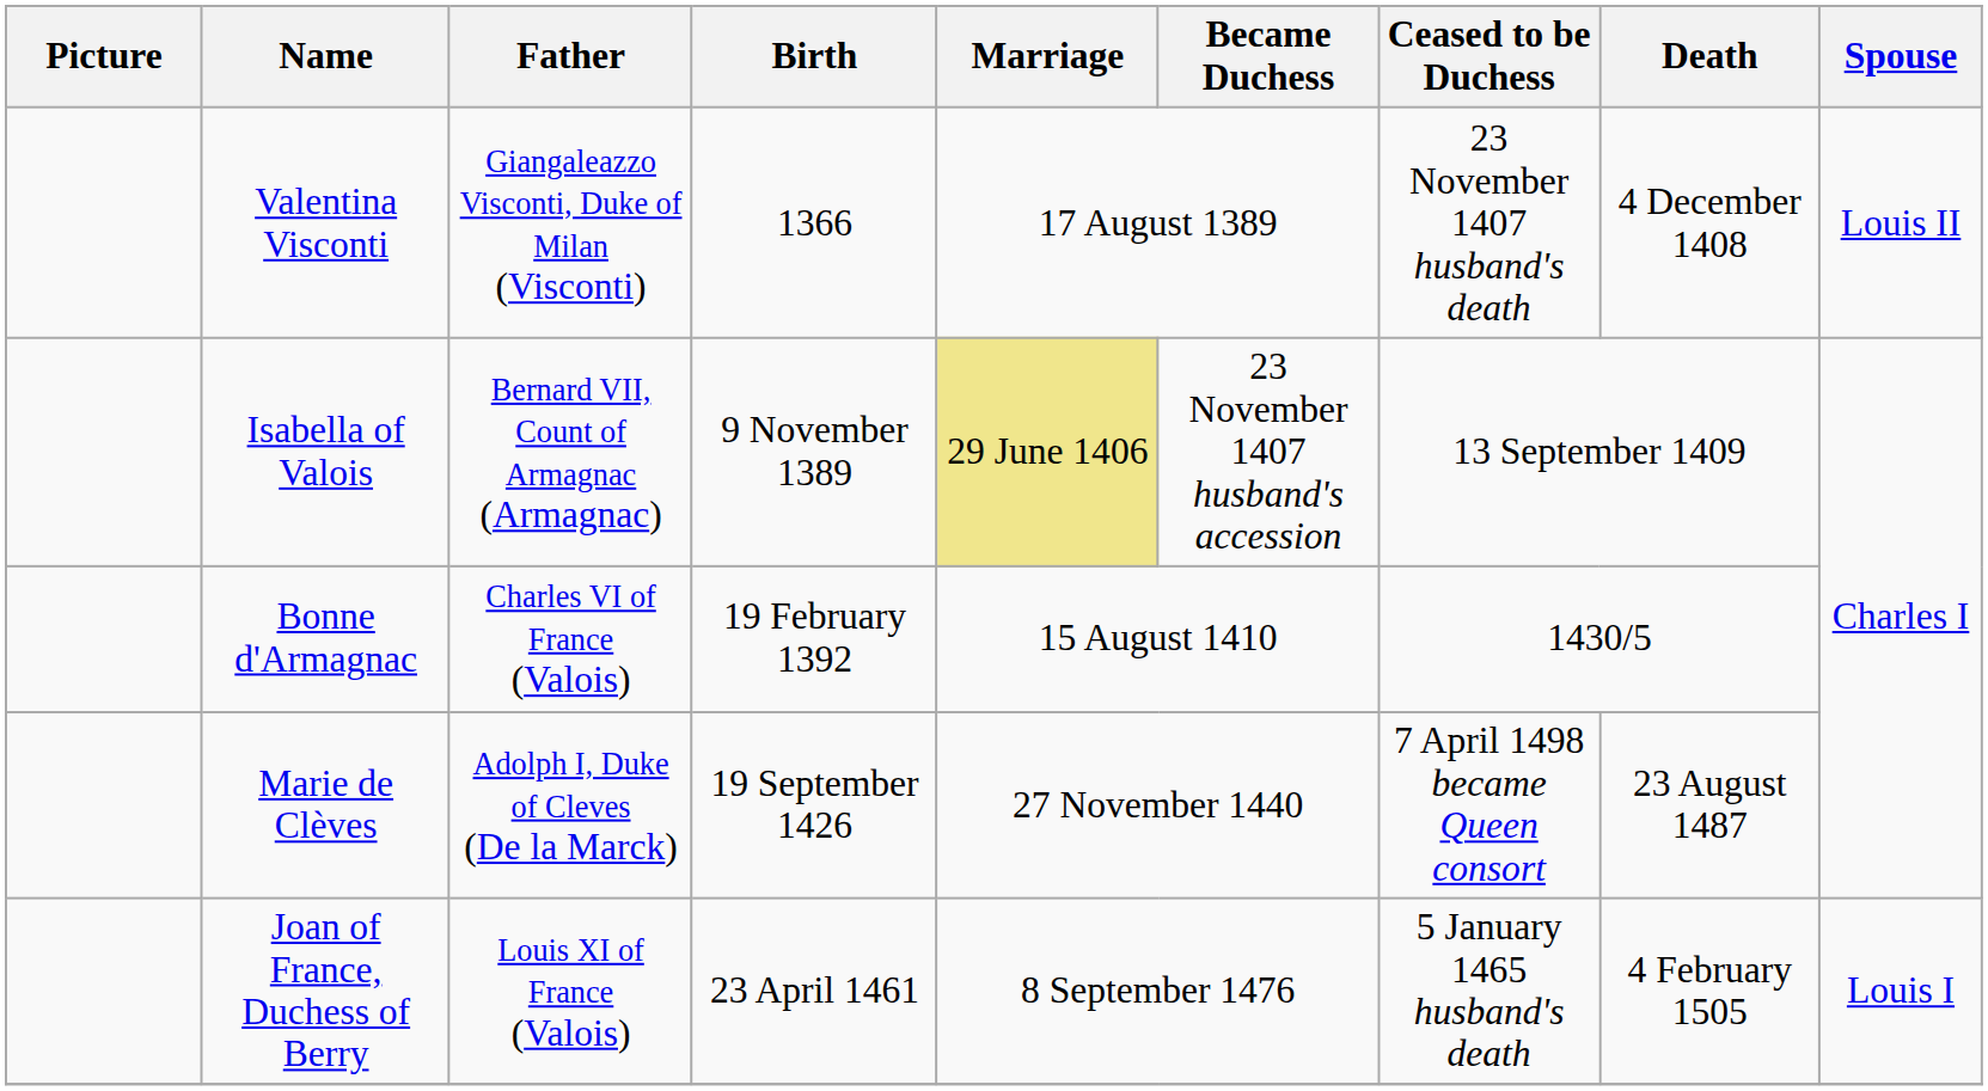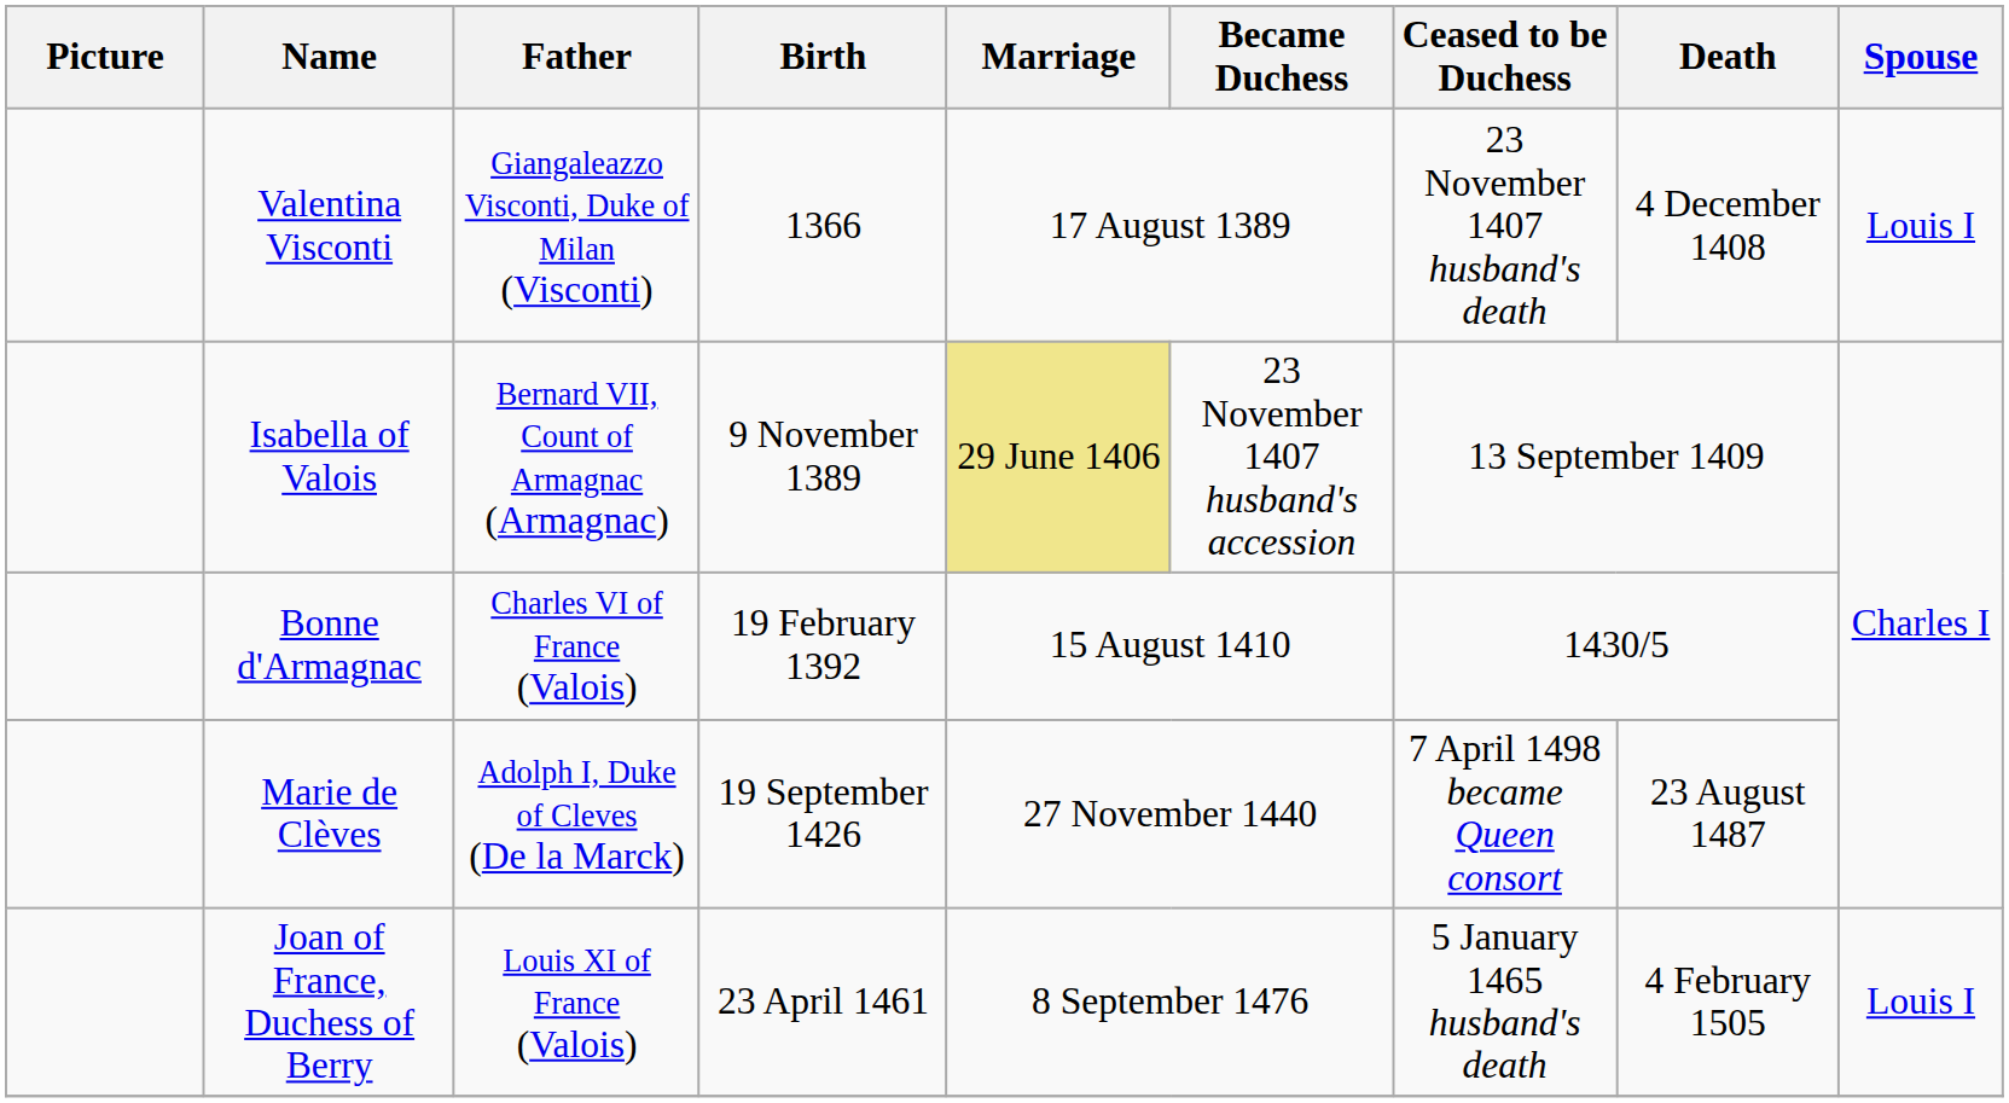 <table width=95% class="wikitable">
 <tr>
 <th width = "8%">Picture</th>
 <th width = "10%">Name</th>
 <th width = "9%">Father</th>
 <th width = "10%">Birth</th>
 <th width = "9%">Marriage</th>
 <th width = "9%">Became Duchess</th>
 <th width = "9%">Ceased to be Duchess</th>
 <th width = "9%">Death</th>
 <th width = "6%"><a href='#'>Spouse</a></th>
 </tr>
 <tr>
 <td align="center"></td>
 <td align="center"><a href='#'>Valentina Visconti</a></td>
 <td align="center"><small><a href='#'>Giangaleazzo Visconti, Duke of Milan</a></small><br> (<a href='#'>Visconti</a>)</td>
 <td align="center">1366</td>
 <td align="center" colspan="2">17 August 1389</td>
 <td align="center">23 November 1407<br><em>husband's death</em></td>
 <td align="center">4 December 1408</td>
-<td align="center"><a href='#'>Louis II</a></td>
+<td align="center"><a href='#'>Louis I</a></td>
 </tr>
 <tr>
 <td align="center"></td>
 <td align="center"><a href='#'>Isabella of Valois</a></td>
 <td align="center"><small><a href='#'>Bernard VII, Count of Armagnac</a></small><br> (<a href='#'>Armagnac</a>)</td>
 <td align="center">9 November 1389</td>
 <td align="center" style="background: khaki;">29 June 1406</td>
 <td align="center">23 November 1407<br><em>husband's accession</em></td>
 <td align="center" colspan="2">13 September 1409</td>
 <td align="center" rowspan="3"><a href='#'>Charles I</a></td>
 </tr>
 <tr>
 <td align="center"></td>
 <td align="center"><a href='#'>Bonne d'Armagnac</a></td>
 <td align="center"><small><a href='#'>Charles VI of France</a></small><br> (<a href='#'>Valois</a>)</td>
 <td align="center">19 February 1392</td>
 <td align="center" colspan="2">15 August 1410</td>
 <td align="center" colspan="2">1430/5</td>
 </tr>
 <tr>
 <td align="center"></td>
 <td align="center"><a href='#'>Marie de Clèves</a></td>
 <td align="center"><small><a href='#'>Adolph I, Duke of Cleves</a></small><br>(<a href='#'>De la Marck</a>)</td>
 <td align="center">19 September 1426</td>
 <td align="center" colspan="2">27 November 1440</td>
 <td align="center">7 April 1498<br><em>became <a href='#'>Queen consort</a></em></td>
 <td align="center">23 August 1487</td>
 </tr>
 <tr>
 <td align="center"></td>
 <td align="center"><a href='#'>Joan of France, Duchess of Berry</a></td>
 <td align="center"><small><a href='#'>Louis XI of France</a></small><br> (<a href='#'>Valois</a>)</td>
 <td align="center">23 April 1461</td>
 <td align="center" colspan="2">8 September 1476</td>
 <td align="center">5 January 1465<br><em>husband's death</em></td>
 <td align="center">4 February 1505</td>
 <td align="center"><a href='#'>Louis I</a></td>
 </tr>
 <tr>
 </tr>
 </table>
